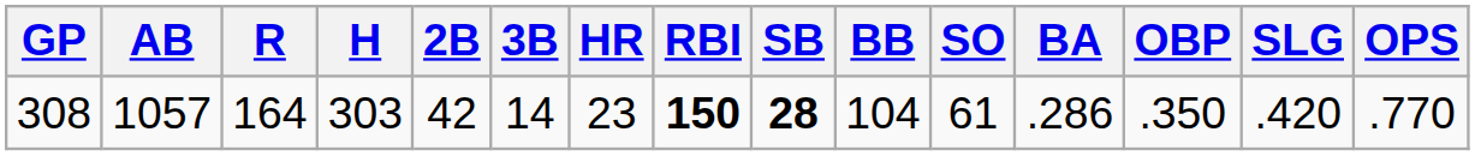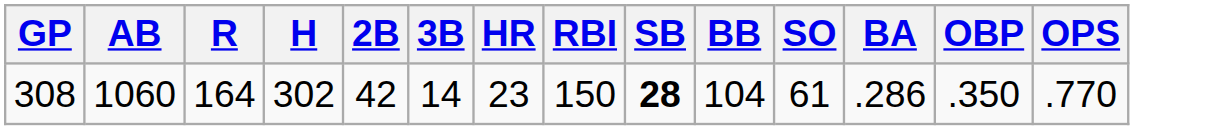 <table class="wikitable">
 <tr>
 <th><a href='#'>GP</a></th>
 <th><a href='#'>AB</a></th>
 <th><a href='#'>R</a></th>
 <th><a href='#'>H</a></th>
 <th><a href='#'>2B</a></th>
 <th><a href='#'>3B</a></th>
 <th><a href='#'>HR</a></th>
 <th><a href='#'>RBI</a></th>
 <th><a href='#'>SB</a></th>
 <th><a href='#'>BB</a></th>
 <th><a href='#'>SO</a></th>
 <th><a href='#'>BA</a></th>
 <th><a href='#'>OBP</a></th>
-<th><a href='#'>SLG</a></th>
 <th><a href='#'>OPS</a></th>
 </tr>
 <tr align=center>
 <td>308</td>
-<td>1057</td>
+<td>1060</td>
 <td>164</td>
-<td>303</td>
+<td>302</td>
 <td>42</td>
 <td>14</td>
 <td>23</td>
-<td><strong>150</strong></td>
+<td>150</td>
 <td><strong>28</strong></td>
 <td>104</td>
 <td>61</td>
 <td>.286</td>
 <td>.350</td>
-<td>.420</td>
 <td>.770</td>
 </tr>
 </table>
